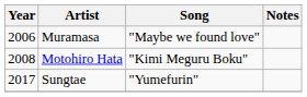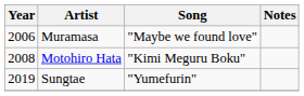 <table class="wikitable sortable">
 <tr>
 <th>Year</th>
 <th>Artist</th>
 <th>Song</th>
 <th class="unsortable">Notes</th>
 </tr>
 <tr>
 <td>2006</td>
 <td>Muramasa</td>
 <td>"Maybe we found love"</td>
 <td></td>
 </tr>
 <tr>
 <td>2008</td>
 <td><a href='#'>Motohiro Hata</a></td>
 <td>"Kimi Meguru Boku"</td>
 <td></td>
 </tr>
 <tr>
-<td>2017</td>
+<td>2019</td>
 <td>Sungtae</td>
 <td>"Yumefurin"</td>
 <td></td>
 </tr>
 <tr>
 </tr>
 </table>
